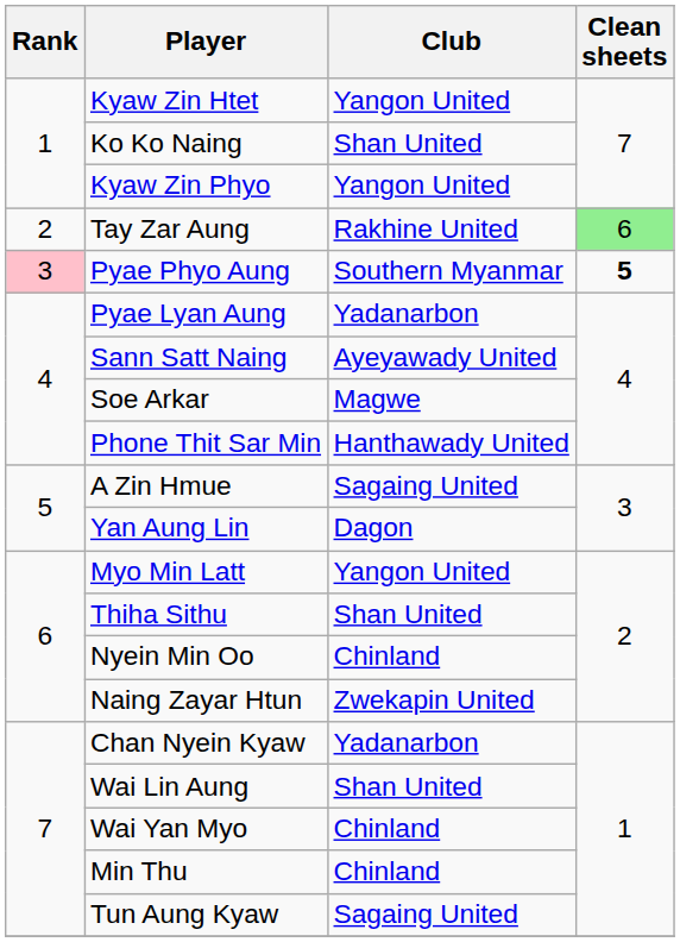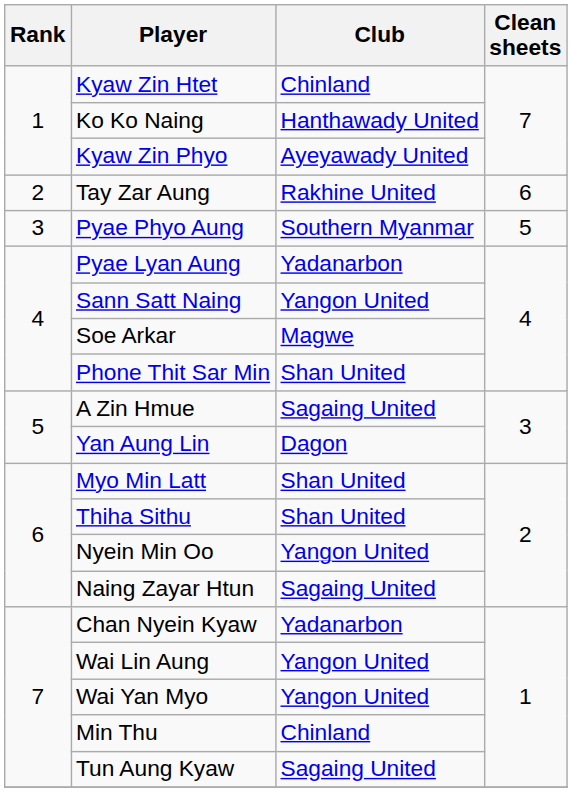 <table class="wikitable" style="text-align:center">
 <tr>
 <th>Rank</th>
 <th>Player</th>
 <th>Club</th>
 <th>Clean<br>sheets</th>
 </tr>
 <tr>
 <td rowspan="3">1</td>
 <td align="left"> <a href='#'>Kyaw Zin Htet</a></td>
-<td align="left"><a href='#'>Yangon United</a></td>
+<td align="left"><a href='#'>Chinland</a></td>
 <td rowspan="3">7</td>
 </tr>
 <tr>
 <td align="left"> Ko Ko Naing</td>
-<td align="left"><a href='#'>Shan United</a></td>
+<td align="left"><a href='#'>Hanthawady United</a></td>
 </tr>
 <tr>
 <td align="left"> <a href='#'>Kyaw Zin Phyo</a></td>
-<td align="left"><a href='#'>Yangon United</a></td>
+<td align="left"><a href='#'>Ayeyawady United</a></td>
 </tr>
 <tr>
 <td>2</td>
 <td align="left"> Tay Zar Aung</td>
 <td align="left"><a href='#'>Rakhine United</a></td>
-<td style="background: lightgreen;">6</td>
+<td>6</td>
 </tr>
 <tr>
-<td style="background: pink;">3</td>
+<td>3</td>
 <td align="left"> <a href='#'>Pyae Phyo Aung</a></td>
 <td align="left"><a href='#'>Southern Myanmar</a></td>
-<td><strong>5</strong></td>
+<td>5</td>
 </tr>
 <tr>
 <td rowspan="4">4</td>
 <td align="left"> <a href='#'>Pyae Lyan Aung</a></td>
 <td align="left"><a href='#'>Yadanarbon</a></td>
 <td rowspan="4">4</td>
 </tr>
 <tr>
 <td align="left"> <a href='#'>Sann Satt Naing</a></td>
-<td align="left"><a href='#'>Ayeyawady United</a></td>
+<td align="left"><a href='#'>Yangon United</a></td>
 </tr>
 <tr>
 <td align="left"> Soe Arkar</td>
 <td align="left"><a href='#'>Magwe</a></td>
 </tr>
 <tr>
 <td align="left"> <a href='#'>Phone Thit Sar Min</a></td>
-<td align="left"><a href='#'>Hanthawady United</a></td>
+<td align="left"><a href='#'>Shan United</a></td>
 </tr>
 <tr>
 <td rowspan="2">5</td>
 <td align="left"> A Zin Hmue</td>
 <td align="left"><a href='#'>Sagaing United</a></td>
 <td rowspan="2">3</td>
 </tr>
 <tr>
 <td align="left"> <a href='#'>Yan Aung Lin</a></td>
 <td align="left"><a href='#'>Dagon</a></td>
 </tr>
 <tr>
 <td rowspan="4">6</td>
 <td align="left"> <a href='#'>Myo Min Latt</a></td>
-<td align="left"><a href='#'>Yangon United</a></td>
+<td align="left"><a href='#'>Shan United</a></td>
 <td rowspan="4">2</td>
 </tr>
 <tr>
 <td align="left"> <a href='#'>Thiha Sithu</a></td>
 <td align="left"><a href='#'>Shan United</a></td>
 </tr>
 <tr>
 <td align="left"> Nyein Min Oo</td>
-<td align="left"><a href='#'>Chinland</a></td>
+<td align="left"><a href='#'>Yangon United</a></td>
 </tr>
 <tr>
 <td align="left"> Naing Zayar Htun</td>
-<td align="left"><a href='#'>Zwekapin United</a></td>
+<td align="left"><a href='#'>Sagaing United</a></td>
 </tr>
 <tr>
 <td rowspan="5">7</td>
 <td align="left"> Chan Nyein Kyaw</td>
 <td align="left"><a href='#'>Yadanarbon</a></td>
 <td rowspan="5">1</td>
 </tr>
 <tr>
 <td align="left"> Wai Lin Aung</td>
-<td align="left"><a href='#'>Shan United</a></td>
+<td align="left"><a href='#'>Yangon United</a></td>
 </tr>
 <tr>
 <td align="left"> Wai Yan Myo</td>
-<td align="left"><a href='#'>Chinland</a></td>
+<td align="left"><a href='#'>Yangon United</a></td>
 </tr>
 <tr>
 <td align="left"> Min Thu</td>
 <td align="left"><a href='#'>Chinland</a></td>
 </tr>
 <tr>
 <td align="left"> Tun Aung Kyaw</td>
 <td align="left"><a href='#'>Sagaing United</a></td>
 </tr>
 <tr>
 </tr>
 </table>
